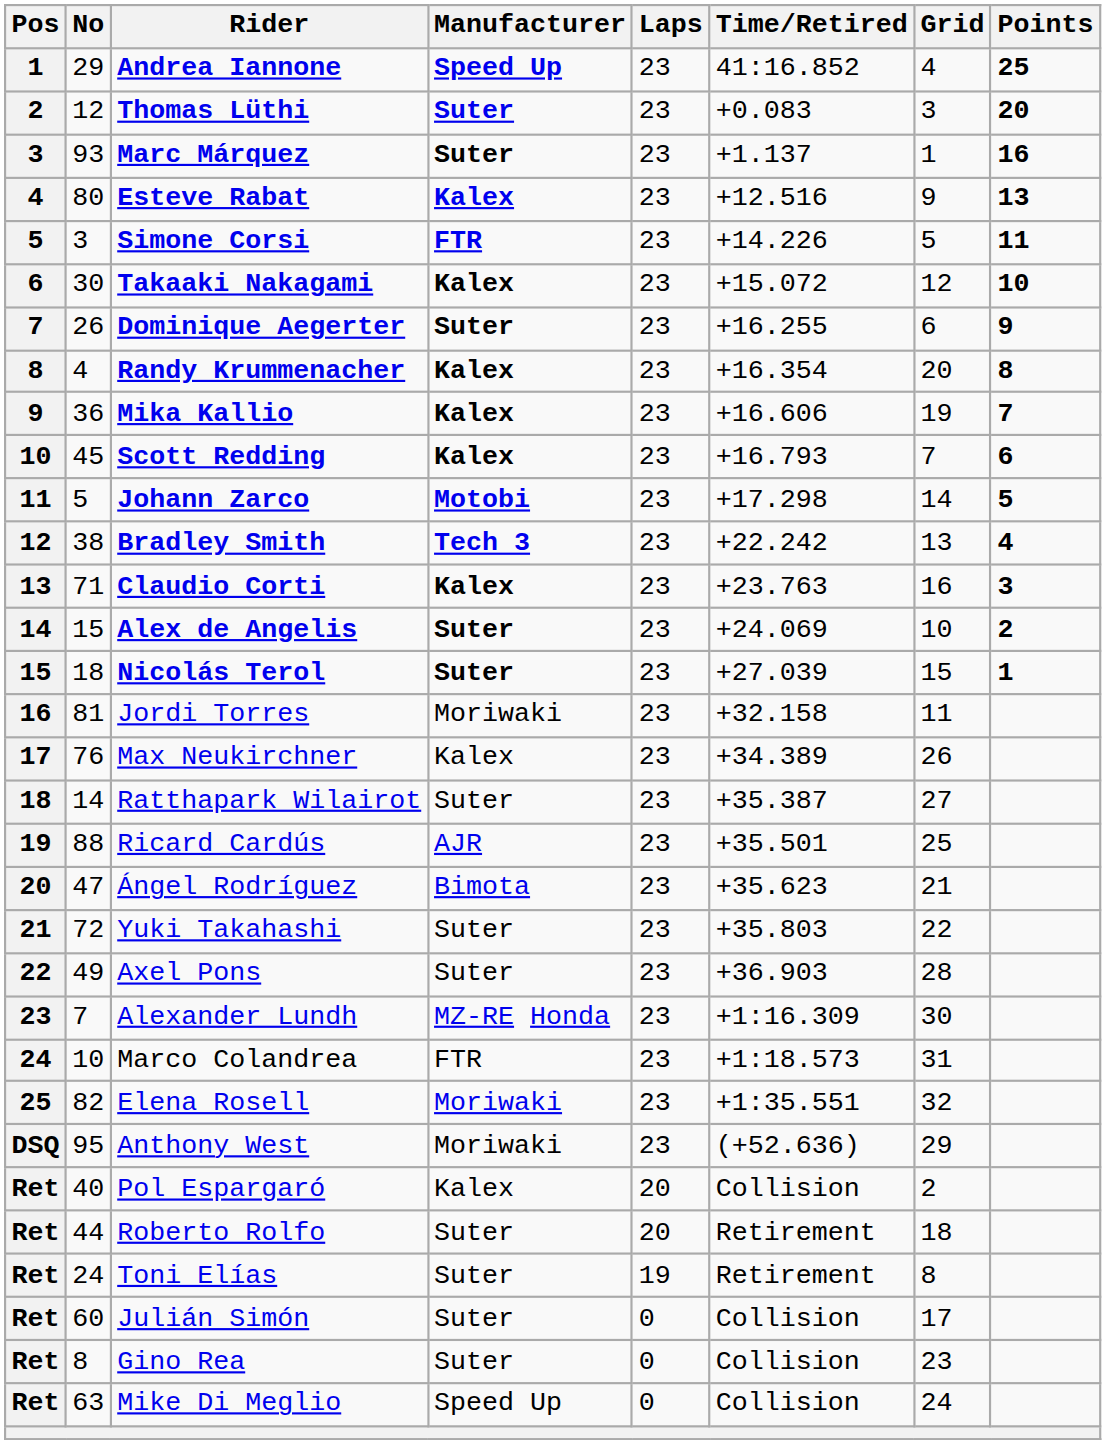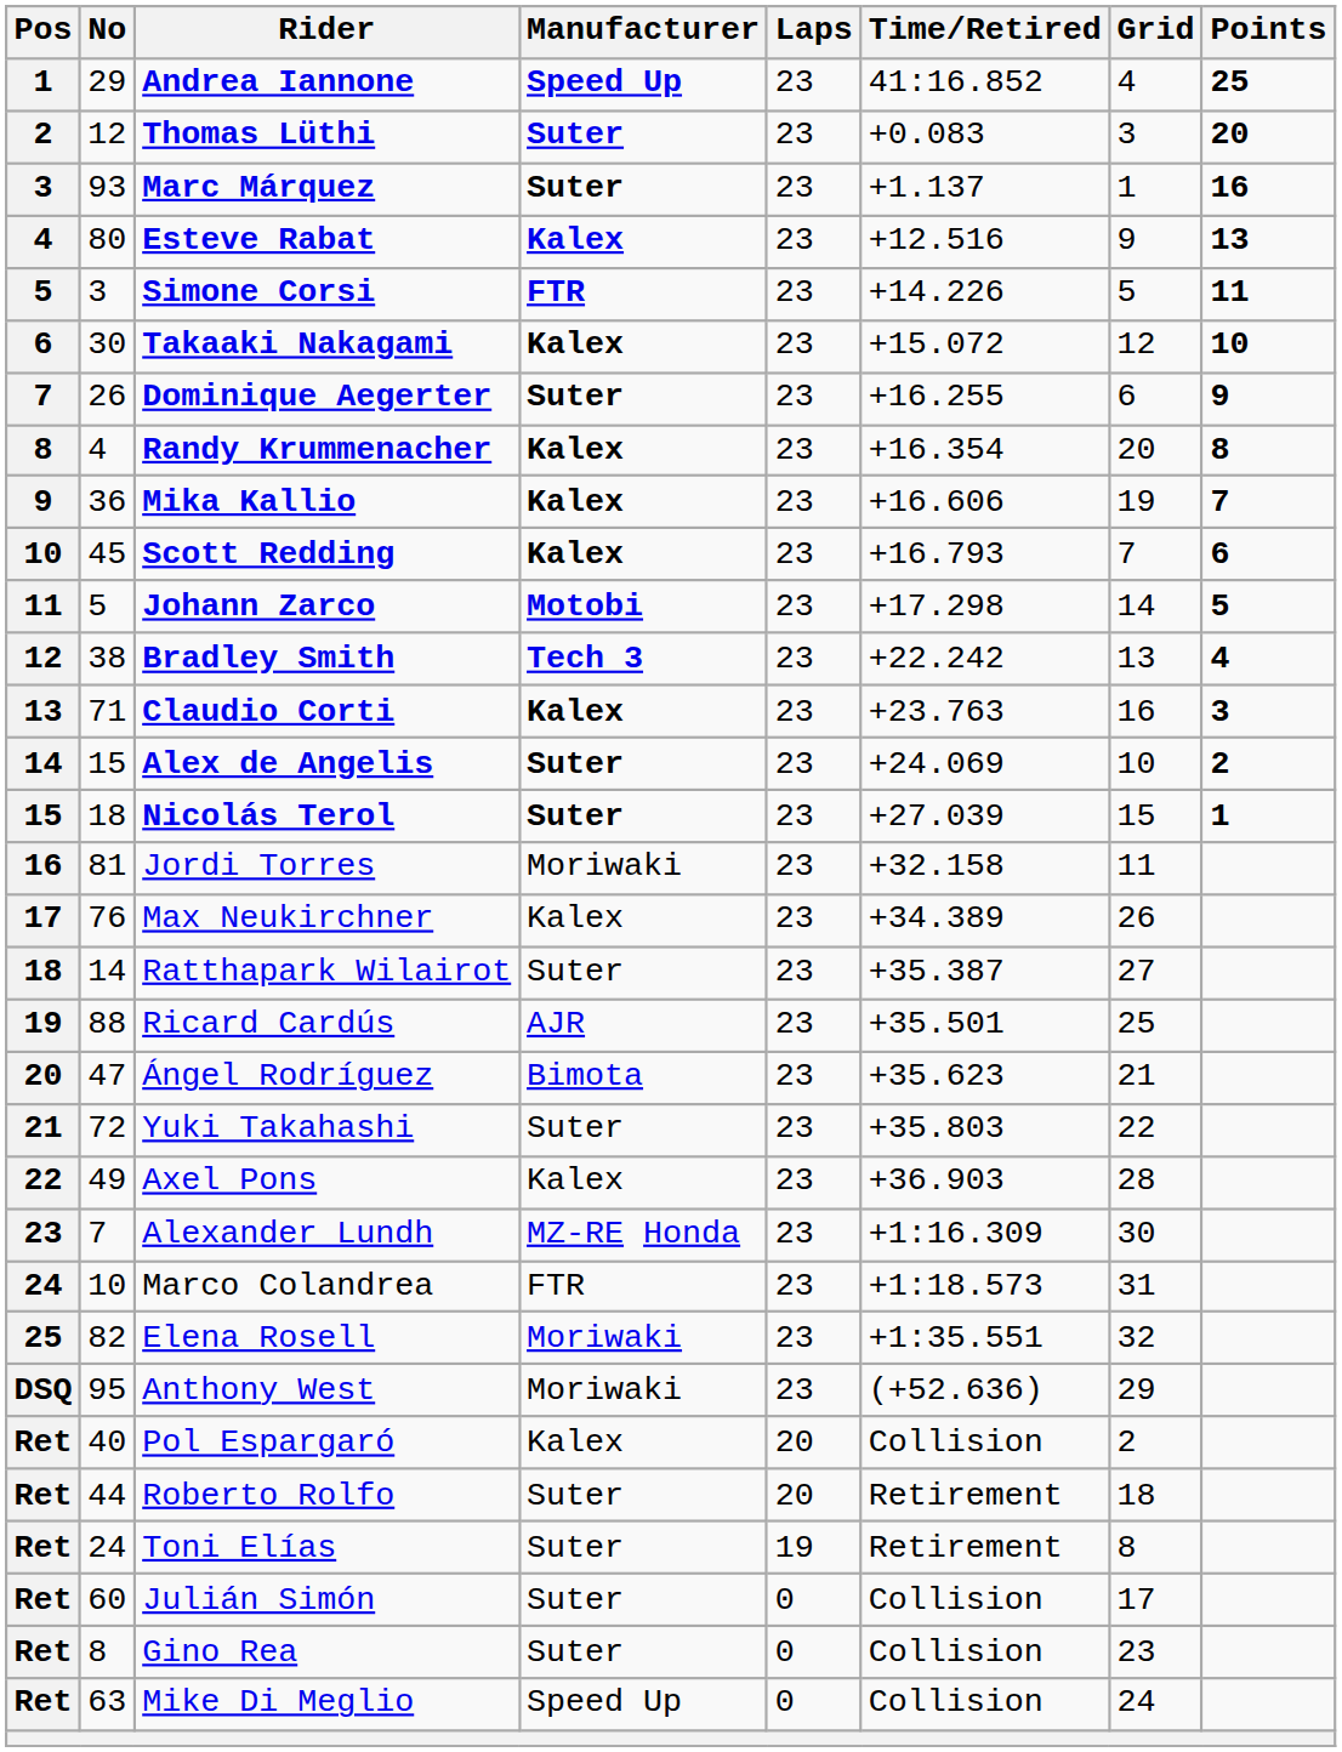 <table class="wikitable" style="font-size: 95%;">
 <tr>
 <th>Pos</th>
 <th>No</th>
 <th>Rider</th>
 <th>Manufacturer</th>
 <th>Laps</th>
 <th>Time/Retired</th>
 <th>Grid</th>
 <th>Points</th>
 </tr>
 <tr>
 <th>1</th>
 <td>29</td>
 <td> <strong><a href='#'>Andrea Iannone</a></strong></td>
 <td><strong><a href='#'>Speed Up</a></strong></td>
 <td>23</td>
 <td>41:16.852</td>
 <td>4</td>
 <td><strong>25</strong></td>
 </tr>
 <tr>
 <th>2</th>
 <td>12</td>
 <td> <strong><a href='#'>Thomas Lüthi</a></strong></td>
 <td><strong><a href='#'>Suter</a></strong></td>
 <td>23</td>
 <td>+0.083</td>
 <td>3</td>
 <td><strong>20</strong></td>
 </tr>
 <tr>
 <th>3</th>
 <td>93</td>
 <td> <strong><a href='#'>Marc Márquez</a></strong></td>
 <td><strong>Suter</strong></td>
 <td>23</td>
 <td>+1.137</td>
 <td>1</td>
 <td><strong>16</strong></td>
 </tr>
 <tr>
 <th>4</th>
 <td>80</td>
 <td> <strong><a href='#'>Esteve Rabat</a></strong></td>
 <td><strong><a href='#'>Kalex</a></strong></td>
 <td>23</td>
 <td>+12.516</td>
 <td>9</td>
 <td><strong>13</strong></td>
 </tr>
 <tr>
 <th>5</th>
 <td>3</td>
 <td> <strong><a href='#'>Simone Corsi</a></strong></td>
 <td><strong><a href='#'>FTR</a></strong></td>
 <td>23</td>
 <td>+14.226</td>
 <td>5</td>
 <td><strong>11</strong></td>
 </tr>
 <tr>
 <th>6</th>
 <td>30</td>
 <td> <strong><a href='#'>Takaaki Nakagami</a></strong></td>
 <td><strong>Kalex</strong></td>
 <td>23</td>
 <td>+15.072</td>
 <td>12</td>
 <td><strong>10</strong></td>
 </tr>
 <tr>
 <th>7</th>
 <td>26</td>
 <td> <strong><a href='#'>Dominique Aegerter</a></strong></td>
 <td><strong>Suter</strong></td>
 <td>23</td>
 <td>+16.255</td>
 <td>6</td>
 <td><strong>9</strong></td>
 </tr>
 <tr>
 <th>8</th>
 <td>4</td>
 <td> <strong><a href='#'>Randy Krummenacher</a></strong></td>
 <td><strong>Kalex</strong></td>
 <td>23</td>
 <td>+16.354</td>
 <td>20</td>
 <td><strong>8</strong></td>
 </tr>
 <tr>
 <th>9</th>
 <td>36</td>
 <td> <strong><a href='#'>Mika Kallio</a></strong></td>
 <td><strong>Kalex</strong></td>
 <td>23</td>
 <td>+16.606</td>
 <td>19</td>
 <td><strong>7</strong></td>
 </tr>
 <tr>
 <th>10</th>
 <td>45</td>
 <td> <strong><a href='#'>Scott Redding</a></strong></td>
 <td><strong>Kalex</strong></td>
 <td>23</td>
 <td>+16.793</td>
 <td>7</td>
 <td><strong>6</strong></td>
 </tr>
 <tr>
 <th>11</th>
 <td>5</td>
 <td> <strong><a href='#'>Johann Zarco</a></strong></td>
 <td><strong><a href='#'>Motobi</a></strong></td>
 <td>23</td>
 <td>+17.298</td>
 <td>14</td>
 <td><strong>5</strong></td>
 </tr>
 <tr>
 <th>12</th>
 <td>38</td>
 <td> <strong><a href='#'>Bradley Smith</a></strong></td>
 <td><strong><a href='#'>Tech 3</a></strong></td>
 <td>23</td>
 <td>+22.242</td>
 <td>13</td>
 <td><strong>4</strong></td>
 </tr>
 <tr>
 <th>13</th>
 <td>71</td>
 <td> <strong><a href='#'>Claudio Corti</a></strong></td>
 <td><strong>Kalex</strong></td>
 <td>23</td>
 <td>+23.763</td>
 <td>16</td>
 <td><strong>3</strong></td>
 </tr>
 <tr>
 <th>14</th>
 <td>15</td>
 <td> <strong><a href='#'>Alex de Angelis</a></strong></td>
 <td><strong>Suter</strong></td>
 <td>23</td>
 <td>+24.069</td>
 <td>10</td>
 <td><strong>2</strong></td>
 </tr>
 <tr>
 <th>15</th>
 <td>18</td>
 <td> <strong><a href='#'>Nicolás Terol</a></strong></td>
 <td><strong>Suter</strong></td>
 <td>23</td>
 <td>+27.039</td>
 <td>15</td>
 <td><strong>1</strong></td>
 </tr>
 <tr>
 <th>16</th>
 <td>81</td>
 <td> <a href='#'>Jordi Torres</a></td>
 <td>Moriwaki</td>
 <td>23</td>
 <td>+32.158</td>
 <td>11</td>
 <td></td>
 </tr>
 <tr>
 <th>17</th>
 <td>76</td>
 <td> <a href='#'>Max Neukirchner</a></td>
 <td>Kalex</td>
 <td>23</td>
 <td>+34.389</td>
 <td>26</td>
 <td></td>
 </tr>
 <tr>
 <th>18</th>
 <td>14</td>
 <td> <a href='#'>Ratthapark Wilairot</a></td>
 <td>Suter</td>
 <td>23</td>
 <td>+35.387</td>
 <td>27</td>
 <td></td>
 </tr>
 <tr>
 <th>19</th>
 <td>88</td>
 <td> <a href='#'>Ricard Cardús</a></td>
 <td><a href='#'>AJR</a></td>
 <td>23</td>
 <td>+35.501</td>
 <td>25</td>
 <td></td>
 </tr>
 <tr>
 <th>20</th>
 <td>47</td>
 <td> <a href='#'>Ángel Rodríguez</a></td>
 <td><a href='#'>Bimota</a></td>
 <td>23</td>
 <td>+35.623</td>
 <td>21</td>
 <td></td>
 </tr>
 <tr>
 <th>21</th>
 <td>72</td>
 <td> <a href='#'>Yuki Takahashi</a></td>
 <td>Suter</td>
 <td>23</td>
 <td>+35.803</td>
 <td>22</td>
 <td></td>
 </tr>
 <tr>
 <th>22</th>
 <td>49</td>
 <td> <a href='#'>Axel Pons</a></td>
-<td>Suter</td>
+<td>Kalex</td>
 <td>23</td>
 <td>+36.903</td>
 <td>28</td>
 <td></td>
 </tr>
 <tr>
 <th>23</th>
 <td>7</td>
 <td> <a href='#'>Alexander Lundh</a></td>
 <td><a href='#'>MZ-RE</a> <a href='#'>Honda</a></td>
 <td>23</td>
 <td>+1:16.309</td>
 <td>30</td>
 <td></td>
 </tr>
 <tr>
 <th>24</th>
 <td>10</td>
 <td> Marco Colandrea</td>
 <td>FTR</td>
 <td>23</td>
 <td>+1:18.573</td>
 <td>31</td>
 <td></td>
 </tr>
 <tr>
 <th>25</th>
 <td>82</td>
 <td> <a href='#'>Elena Rosell</a></td>
 <td><a href='#'>Moriwaki</a></td>
 <td>23</td>
 <td>+1:35.551</td>
 <td>32</td>
 <td></td>
 </tr>
 <tr>
 <th>DSQ</th>
 <td>95</td>
 <td> <a href='#'>Anthony West</a></td>
 <td>Moriwaki</td>
 <td>23</td>
 <td>(+52.636)</td>
 <td>29</td>
 <td></td>
 </tr>
 <tr>
 <th>Ret</th>
 <td>40</td>
 <td> <a href='#'>Pol Espargaró</a></td>
 <td>Kalex</td>
 <td>20</td>
 <td>Collision</td>
 <td>2</td>
 <td></td>
 </tr>
 <tr>
 <th>Ret</th>
 <td>44</td>
 <td> <a href='#'>Roberto Rolfo</a></td>
 <td>Suter</td>
 <td>20</td>
 <td>Retirement</td>
 <td>18</td>
 <td></td>
 </tr>
 <tr>
 <th>Ret</th>
 <td>24</td>
 <td> <a href='#'>Toni Elías</a></td>
 <td>Suter</td>
 <td>19</td>
 <td>Retirement</td>
 <td>8</td>
 <td></td>
 </tr>
 <tr>
 <th>Ret</th>
 <td>60</td>
 <td> <a href='#'>Julián Simón</a></td>
 <td>Suter</td>
 <td>0</td>
 <td>Collision</td>
 <td>17</td>
 <td></td>
 </tr>
 <tr>
 <th>Ret</th>
 <td>8</td>
 <td> <a href='#'>Gino Rea</a></td>
 <td>Suter</td>
 <td>0</td>
 <td>Collision</td>
 <td>23</td>
 <td></td>
 </tr>
 <tr>
 <th>Ret</th>
 <td>63</td>
 <td> <a href='#'>Mike Di Meglio</a></td>
 <td>Speed Up</td>
 <td>0</td>
 <td>Collision</td>
 <td>24</td>
 <td></td>
 </tr>
 <tr>
 <th colspan=8></th>
 </tr>
 <tr>
 </tr>
 </table>
